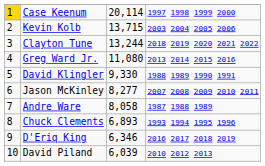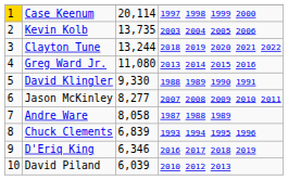 <table class="wikitable">
 <tr>
 </tr>
 <tr>
 <td style="background: gold;">1</td>
 <td><a href='#'>Case Keenum</a></td>
 <td><abbr>20,114</abbr></td>
 <td style="font-size:80%;"><a href='#'>1997</a> <a href='#'>1998</a> <a href='#'>1999</a> <a href='#'>2000</a></td>
 </tr>
 <tr>
 <td>2</td>
 <td><a href='#'>Kevin Kolb</a></td>
-<td><abbr>13,715</abbr></td>
+<td><abbr>13,735</abbr></td>
 <td style="font-size:80%;"><a href='#'>2003</a> <a href='#'>2004</a> <a href='#'>2005</a> <a href='#'>2006</a></td>
 </tr>
 <tr>
 <td>3</td>
 <td><a href='#'>Clayton Tune</a></td>
 <td><abbr>13,244</abbr></td>
 <td style="font-size:80%;"><a href='#'>2018</a> <a href='#'>2019</a> <a href='#'>2020</a> <a href='#'>2021</a> <a href='#'>2022</a></td>
 </tr>
 <tr>
 <td>4</td>
 <td><a href='#'>Greg Ward Jr.</a></td>
 <td><abbr>11,080</abbr></td>
 <td style="font-size:80%;"><a href='#'>2013</a> <a href='#'>2014</a> <a href='#'>2015</a> <a href='#'>2016</a></td>
 </tr>
 <tr>
 <td>5</td>
 <td><a href='#'>David Klingler</a></td>
 <td><abbr>9,330</abbr></td>
 <td style="font-size:80%;"><a href='#'>1988</a> <a href='#'>1989</a> <a href='#'>1990</a> <a href='#'>1991</a></td>
 </tr>
 <tr>
 <td>6</td>
 <td>Jason McKinley</td>
 <td><abbr>8,277</abbr></td>
 <td style="font-size:80%;"><a href='#'>2007</a> <a href='#'>2008</a> <a href='#'>2009</a> <a href='#'>2010</a> <a href='#'>2011</a></td>
 </tr>
 <tr>
 <td>7</td>
 <td><a href='#'>Andre Ware</a></td>
 <td><abbr>8,058</abbr></td>
 <td style="font-size:80%;"><a href='#'>1987</a> <a href='#'>1988</a> <a href='#'>1989</a></td>
 </tr>
 <tr>
 <td>8</td>
 <td><a href='#'>Chuck Clements</a></td>
-<td><abbr>6,893</abbr></td>
+<td><abbr>6,839</abbr></td>
 <td style="font-size:80%;"><a href='#'>1993</a> <a href='#'>1994</a> <a href='#'>1995</a> <a href='#'>1996</a></td>
 </tr>
 <tr>
 <td>9</td>
 <td><a href='#'>D'Eriq King</a></td>
 <td><abbr>6,346</abbr></td>
 <td style="font-size:80%;"><a href='#'>2016</a> <a href='#'>2017</a> <a href='#'>2018</a> <a href='#'>2019</a></td>
 </tr>
 <tr>
 <td>10</td>
 <td>David Piland</td>
 <td><abbr>6,039</abbr></td>
 <td style="font-size:80%;"><a href='#'>2010</a> <a href='#'>2012</a> <a href='#'>2013</a></td>
 </tr>
 </table>
